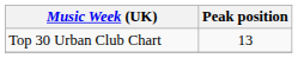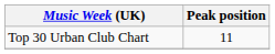 <table class="wikitable">
 <tr>
 <th width=200><em><a href='#'>Music Week</a></em> (UK)</th>
 <th>Peak position</th>
 </tr>
 <tr>
 <td>Top 30 Urban Club Chart</td>
-<td align=center>13</td>
+<td align=center>11</td>
 </tr>
 <tr>
 </tr>
 </table>
